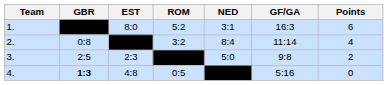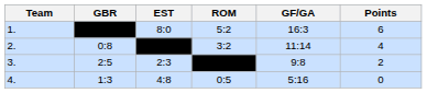 <table class="wikitable" bgcolor="#EFEFFF" width="50%">
 <tr bgcolor="#BCD2EE">
 <th>Team</th>
 <th>GBR</th>
 <th>EST</th>
 <th>ROM</th>
-<th>NED</th>
 <th>GF/GA</th>
 <th>Points</th>
 </tr>
 <tr bgcolor="#CAE1FF" align="center">
 <td align="left">1. </td>
 <td style="background:#000000;"></td>
 <td>8:0</td>
 <td>5:2</td>
-<td>3:1</td>
 <td>16:3</td>
 <td>6</td>
 </tr>
 <tr bgcolor="#CAE1FF" align="center">
 <td align="left">2. </td>
 <td>0:8</td>
 <td style="background:#000000;"></td>
 <td>3:2</td>
-<td>8:4</td>
 <td>11:14</td>
 <td>4</td>
 </tr>
 <tr bgcolor="#CAE1FF" align="center">
 <td align="left">3. </td>
 <td>2:5</td>
 <td>2:3</td>
 <td style="background:#000000;"></td>
-<td>5:0</td>
 <td>9:8</td>
 <td>2</td>
 </tr>
 <tr bgcolor="#CAE1FF" align="center">
 <td align="left">4. </td>
-<td><strong>1:3</strong></td>
+<td>1:3</td>
 <td>4:8</td>
 <td>0:5</td>
-<td style="background:#000000;"></td>
 <td>5:16</td>
 <td>0</td>
 </tr>
 </table>
